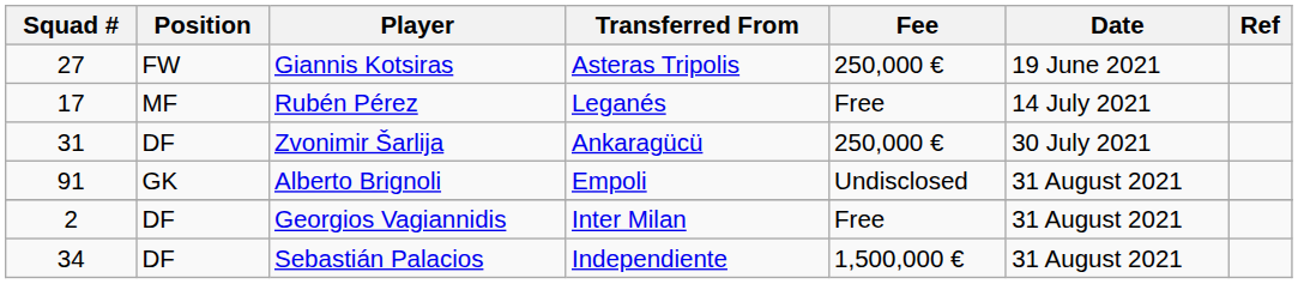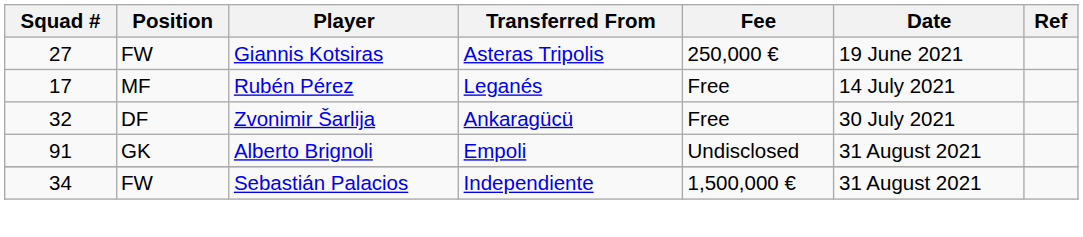 <table class="wikitable sortable" style="width:90%; text-align:center; font-size:95%; text-align:left;">
 <tr>
 <th><strong>Squad #</strong></th>
 <th><strong>Position</strong></th>
 <th><strong>Player</strong></th>
 <th><strong>Transferred From</strong></th>
 <th><strong>Fee</strong></th>
 <th><strong>Date</strong></th>
 <th><strong>Ref</strong></th>
 </tr>
 <tr>
 <td align="center">27</td>
 <td>FW</td>
 <td> <a href='#'>Giannis Kotsiras</a></td>
 <td> <a href='#'>Asteras Tripolis</a></td>
 <td>250,000 €</td>
 <td>19 June 2021</td>
 <td></td>
 </tr>
 <tr>
 <td align="center">17</td>
 <td>MF</td>
 <td> <a href='#'>Rubén Pérez</a></td>
 <td> <a href='#'>Leganés</a></td>
 <td>Free</td>
 <td>14 July 2021</td>
 <td></td>
 </tr>
 <tr>
-<td align="center">31</td>
+<td align="center">32</td>
 <td>DF</td>
 <td> <a href='#'>Zvonimir Šarlija</a></td>
 <td> <a href='#'>Ankaragücü</a></td>
-<td>250,000 €</td>
+<td>Free</td>
 <td>30 July 2021</td>
 <td></td>
 </tr>
 <tr>
 <td align="center">91</td>
 <td>GK</td>
 <td> <a href='#'>Alberto Brignoli</a></td>
 <td> <a href='#'>Empoli</a></td>
 <td>Undisclosed</td>
 <td>31 August 2021</td>
 <td></td>
 </tr>
 <tr>
 </tr>
 <tr>
-<td align="center">2</td>
-<td>DF</td>
-<td> <a href='#'>Georgios Vagiannidis</a></td>
-<td> <a href='#'>Inter Milan</a></td>
-<td>Free</td>
-<td>31 August 2021</td>
-<td></td>
-</tr>
-<tr>
 <td align="center">34</td>
-<td>DF</td>
+<td>FW</td>
 <td> <a href='#'>Sebastián Palacios</a></td>
 <td> <a href='#'>Independiente</a></td>
 <td>1,500,000 €</td>
 <td>31 August 2021</td>
 <td></td>
 </tr>
 </table>
